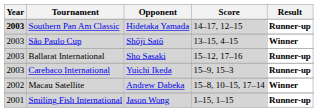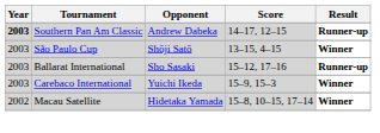 <table class="sortable wikitable" style="font-size: 90%;">
 <tr>
 <th>Year</th>
 <th>Tournament</th>
 <th>Opponent</th>
 <th>Score</th>
 <th>Result</th>
 </tr>
 <tr>
 </tr>
 <tr style="background:#D5D5D5">
 <td align="center"><strong>2003</strong></td>
 <td align="left"><a href='#'>Southern Pan Am Classic</a></td>
-<td align="left"> <a href='#'>Hidetaka Yamada</a></td>
+<td align="left"> <a href='#'>Andrew Dabeka</a></td>
 <td align="left">14–17, 12–15</td>
 <td style="text-align:left; background:white"> <strong>Runner-up</strong></td>
 </tr>
 <tr>
 </tr>
 <tr style="background:#D5D5D5">
 <td align="center">2003</td>
 <td align="left"><a href='#'>São Paulo Cup</a></td>
 <td align="left"> <a href='#'>Shōji Satō</a></td>
 <td align="left">13–15, 4–15</td>
 <td style="text-align:left; background:white"> <strong>Winner</strong></td>
 </tr>
 <tr>
 </tr>
 <tr style="background:#D5D5D5">
 <td align="center">2003</td>
 <td align="left">Ballarat International</td>
 <td align="left"> <a href='#'>Sho Sasaki</a></td>
 <td align="left">15–12, 17–16</td>
 <td style="text-align:left; background:white"> <strong>Runner-up</strong></td>
 </tr>
 <tr>
 </tr>
 <tr style="background:#D5D5D5">
 <td align="center">2003</td>
 <td align="left"><a href='#'>Carebaco International</a></td>
 <td align="left"> <a href='#'>Yuichi Ikeda</a></td>
 <td align="left">15–9, 15–3</td>
-<td style="text-align:left; background:white"> <strong>Runner-up</strong></td>
+<td style="text-align:left; background:white"> <strong>Winner</strong></td>
 </tr>
 <tr>
 </tr>
 <tr style="background:#D5D5D5">
 <td align="center">2002</td>
 <td align="left">Macau Satellite</td>
-<td align="left"> <a href='#'>Andrew Dabeka</a></td>
+<td align="left"> <a href='#'>Hidetaka Yamada</a></td>
 <td align="left">15–8, 10–15, 17–14</td>
 <td style="text-align:left; background:white"> <strong>Winner</strong></td>
 </tr>
 <tr>
 </tr>
-<tr style="background:#D5D5D5">
-<td align="center">2001</td>
-<td align="left"><a href='#'>Smiling Fish International</a></td>
-<td align="left"> <a href='#'>Jason Wong</a></td>
-<td align="left">1–15, 1–15</td>
-<td style="text-align:left; background:white"> <strong>Runner-up</strong></td>
-</tr>
 </table>
